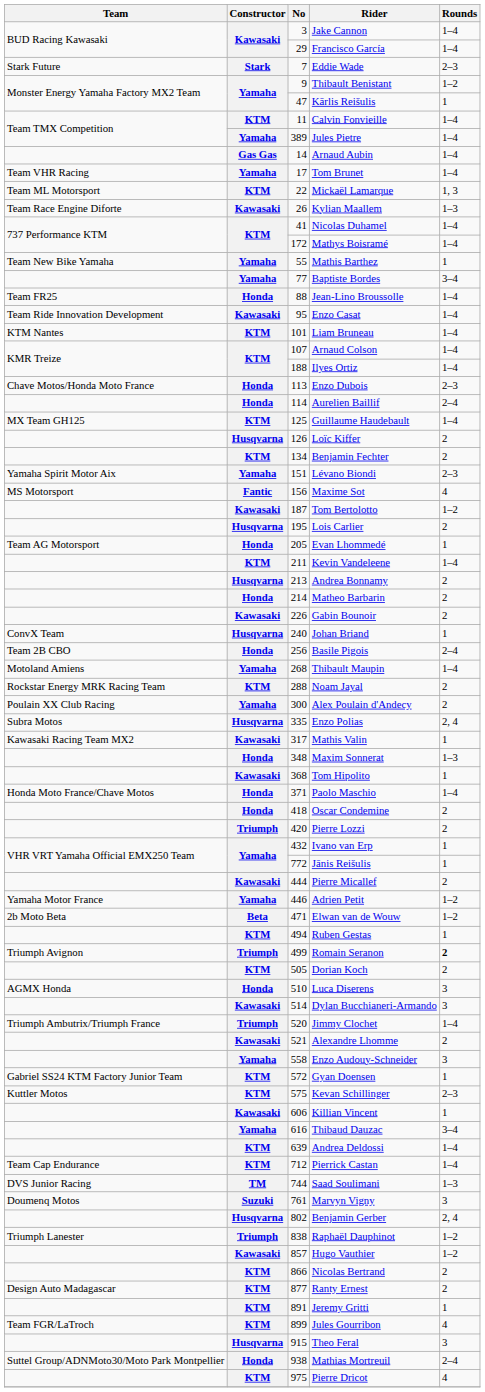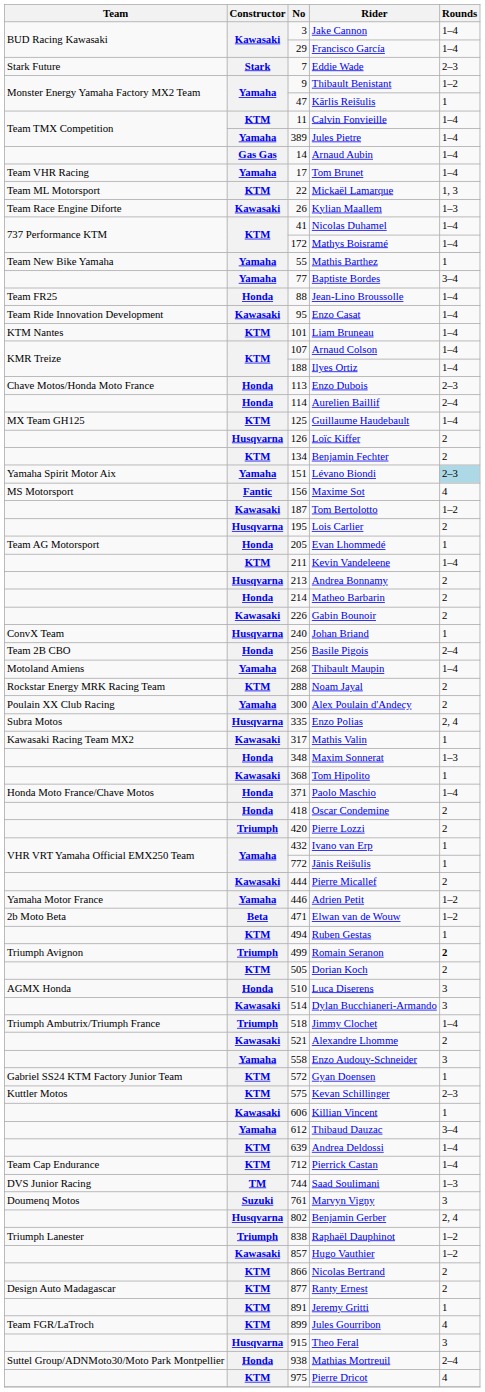 <table class="wikitable" style="font-size: 85%;">
 <tr>
 <th>Team</th>
 <th>Constructor</th>
 <th>No</th>
 <th>Rider</th>
 <th>Rounds</th>
 </tr>
 <tr>
 <td rowspan=2>BUD Racing Kawasaki</td>
 <th rowspan=2><a href='#'>Kawasaki</a></th>
 <td align="right">3</td>
 <td> <a href='#'>Jake Cannon</a></td>
 <td>1–4</td>
 </tr>
 <tr>
 <td align="right">29</td>
 <td> <a href='#'>Francisco García</a></td>
 <td>1–4</td>
 </tr>
 <tr>
 <td>Stark Future</td>
 <th><a href='#'>Stark</a></th>
 <td align="right">7</td>
 <td> <a href='#'>Eddie Wade</a></td>
 <td>2–3</td>
 </tr>
 <tr>
 <td rowspan=2>Monster Energy Yamaha Factory MX2 Team</td>
 <th rowspan=2><a href='#'>Yamaha</a></th>
 <td align="right">9</td>
 <td> <a href='#'>Thibault Benistant</a></td>
 <td>1–2</td>
 </tr>
 <tr>
 <td align="right">47</td>
 <td> <a href='#'>Kārlis Reišulis</a></td>
 <td>1</td>
 </tr>
 <tr>
 <td rowspan=2>Team TMX Competition</td>
 <th><a href='#'>KTM</a></th>
 <td align="right">11</td>
 <td> <a href='#'>Calvin Fonvieille</a></td>
 <td>1–4</td>
 </tr>
 <tr>
 <th><a href='#'>Yamaha</a></th>
 <td align="right">389</td>
 <td> <a href='#'>Jules Pietre</a></td>
 <td>1–4</td>
 </tr>
 <tr>
 <td></td>
 <th><a href='#'>Gas Gas</a></th>
 <td align="right">14</td>
 <td> <a href='#'>Arnaud Aubin</a></td>
 <td>1–4</td>
 </tr>
 <tr>
 <td>Team VHR Racing</td>
 <th><a href='#'>Yamaha</a></th>
 <td align="right">17</td>
 <td> <a href='#'>Tom Brunet</a></td>
 <td>1–4</td>
 </tr>
 <tr>
 <td>Team ML Motorsport</td>
 <th><a href='#'>KTM</a></th>
 <td align="right">22</td>
 <td> <a href='#'>Mickaël Lamarque</a></td>
 <td>1, 3</td>
 </tr>
 <tr>
 <td>Team Race Engine Diforte</td>
 <th><a href='#'>Kawasaki</a></th>
 <td align="right">26</td>
 <td> <a href='#'>Kylian Maallem</a></td>
 <td>1–3</td>
 </tr>
 <tr>
 <td rowspan=2>737 Performance KTM</td>
 <th rowspan=2><a href='#'>KTM</a></th>
 <td align="right">41</td>
 <td> <a href='#'>Nicolas Duhamel</a></td>
 <td>1–4</td>
 </tr>
 <tr>
 <td align="right">172</td>
 <td> <a href='#'>Mathys Boisramé</a></td>
 <td>1–4</td>
 </tr>
 <tr>
 <td>Team New Bike Yamaha</td>
 <th><a href='#'>Yamaha</a></th>
 <td align="right">55</td>
 <td> <a href='#'>Mathis Barthez</a></td>
 <td>1</td>
 </tr>
 <tr>
 <td></td>
 <th><a href='#'>Yamaha</a></th>
 <td align="right">77</td>
 <td> <a href='#'>Baptiste Bordes</a></td>
 <td>3–4</td>
 </tr>
 <tr>
 <td>Team FR25</td>
 <th><a href='#'>Honda</a></th>
 <td align="right">88</td>
 <td> <a href='#'>Jean-Lino Broussolle</a></td>
 <td>1–4</td>
 </tr>
 <tr>
 <td>Team Ride Innovation Development</td>
 <th><a href='#'>Kawasaki</a></th>
 <td align="right">95</td>
 <td> <a href='#'>Enzo Casat</a></td>
 <td>1–4</td>
 </tr>
 <tr>
 <td>KTM Nantes</td>
 <th><a href='#'>KTM</a></th>
 <td align="right">101</td>
 <td> <a href='#'>Liam Bruneau</a></td>
 <td>1–4</td>
 </tr>
 <tr>
 <td rowspan=2>KMR Treize</td>
 <th rowspan=2><a href='#'>KTM</a></th>
 <td align="right">107</td>
 <td> <a href='#'>Arnaud Colson</a></td>
 <td>1–4</td>
 </tr>
 <tr>
 <td align="right">188</td>
 <td> <a href='#'>Ilyes Ortiz</a></td>
 <td>1–4</td>
 </tr>
 <tr>
 <td>Chave Motos/Honda Moto France</td>
 <th><a href='#'>Honda</a></th>
 <td align="right">113</td>
 <td> <a href='#'>Enzo Dubois</a></td>
 <td>2–3</td>
 </tr>
 <tr>
 <td></td>
 <th><a href='#'>Honda</a></th>
 <td align="right">114</td>
 <td> <a href='#'>Aurelien Baillif</a></td>
 <td>2–4</td>
 </tr>
 <tr>
 <td>MX Team GH125</td>
 <th><a href='#'>KTM</a></th>
 <td align="right">125</td>
 <td> <a href='#'>Guillaume Haudebault</a></td>
 <td>1–4</td>
 </tr>
 <tr>
 <td></td>
 <th><a href='#'>Husqvarna</a></th>
 <td align="right">126</td>
 <td> <a href='#'>Loïc Kiffer</a></td>
 <td>2</td>
 </tr>
 <tr>
 <td></td>
 <th><a href='#'>KTM</a></th>
 <td align="right">134</td>
 <td> <a href='#'>Benjamin Fechter</a></td>
 <td>2</td>
 </tr>
 <tr>
 <td>Yamaha Spirit Motor Aix</td>
 <th><a href='#'>Yamaha</a></th>
 <td align="right">151</td>
 <td> <a href='#'>Lévano Biondi</a></td>
-<td>2–3</td>
+<td style="background: lightblue;">2–3</td>
 </tr>
 <tr>
 <td>MS Motorsport</td>
 <th><a href='#'>Fantic</a></th>
 <td align="right">156</td>
 <td> <a href='#'>Maxime Sot</a></td>
 <td>4</td>
 </tr>
 <tr>
 <td></td>
 <th><a href='#'>Kawasaki</a></th>
 <td align="right">187</td>
 <td> <a href='#'>Tom Bertolotto</a></td>
 <td>1–2</td>
 </tr>
 <tr>
 <td></td>
 <th><a href='#'>Husqvarna</a></th>
 <td align="right">195</td>
 <td> <a href='#'>Lois Carlier</a></td>
 <td>2</td>
 </tr>
 <tr>
 <td>Team AG Motorsport</td>
 <th><a href='#'>Honda</a></th>
 <td align="right">205</td>
 <td> <a href='#'>Evan Lhommedé</a></td>
 <td>1</td>
 </tr>
 <tr>
 <td></td>
 <th><a href='#'>KTM</a></th>
 <td align="right">211</td>
 <td> <a href='#'>Kevin Vandeleene</a></td>
 <td>1–4</td>
 </tr>
 <tr>
 <td></td>
 <th><a href='#'>Husqvarna</a></th>
 <td align="right">213</td>
 <td> <a href='#'>Andrea Bonnamy</a></td>
 <td>2</td>
 </tr>
 <tr>
 <td></td>
 <th><a href='#'>Honda</a></th>
 <td align="right">214</td>
 <td> <a href='#'>Matheo Barbarin</a></td>
 <td>2</td>
 </tr>
 <tr>
 <td></td>
 <th><a href='#'>Kawasaki</a></th>
 <td align="right">226</td>
 <td> <a href='#'>Gabin Bounoir</a></td>
 <td>2</td>
 </tr>
 <tr>
 <td>ConvX Team</td>
 <th><a href='#'>Husqvarna</a></th>
 <td align="right">240</td>
 <td> <a href='#'>Johan Briand</a></td>
 <td>1</td>
 </tr>
 <tr>
 <td>Team 2B CBO</td>
 <th><a href='#'>Honda</a></th>
 <td align="right">256</td>
 <td> <a href='#'>Basile Pigois</a></td>
 <td>2–4</td>
 </tr>
 <tr>
 <td>Motoland Amiens</td>
 <th><a href='#'>Yamaha</a></th>
 <td align="right">268</td>
 <td> <a href='#'>Thibault Maupin</a></td>
 <td>1–4</td>
 </tr>
 <tr>
 <td>Rockstar Energy MRK Racing Team</td>
 <th><a href='#'>KTM</a></th>
 <td align="right">288</td>
 <td> <a href='#'>Noam Jayal</a></td>
 <td>2</td>
 </tr>
 <tr>
 <td>Poulain XX Club Racing</td>
 <th><a href='#'>Yamaha</a></th>
 <td align="right">300</td>
 <td> <a href='#'>Alex Poulain d'Andecy</a></td>
 <td>2</td>
 </tr>
 <tr>
 <td>Subra Motos</td>
 <th><a href='#'>Husqvarna</a></th>
 <td align="right">335</td>
 <td> <a href='#'>Enzo Polias</a></td>
 <td>2, 4</td>
 </tr>
 <tr>
 <td>Kawasaki Racing Team MX2</td>
 <th><a href='#'>Kawasaki</a></th>
 <td align="right">317</td>
 <td> <a href='#'>Mathis Valin</a></td>
 <td>1</td>
 </tr>
 <tr>
 <td></td>
 <th><a href='#'>Honda</a></th>
 <td align="right">348</td>
 <td> <a href='#'>Maxim Sonnerat</a></td>
 <td>1–3</td>
 </tr>
 <tr>
 <td></td>
 <th><a href='#'>Kawasaki</a></th>
 <td align="right">368</td>
 <td> <a href='#'>Tom Hipolito</a></td>
 <td>1</td>
 </tr>
 <tr>
 <td>Honda Moto France/Chave Motos</td>
 <th><a href='#'>Honda</a></th>
 <td align="right">371</td>
 <td> <a href='#'>Paolo Maschio</a></td>
 <td>1–4</td>
 </tr>
 <tr>
 <td></td>
 <th><a href='#'>Honda</a></th>
 <td align="right">418</td>
 <td> <a href='#'>Oscar Condemine</a></td>
 <td>2</td>
 </tr>
 <tr>
 <td></td>
 <th><a href='#'>Triumph</a></th>
 <td align="right">420</td>
 <td> <a href='#'>Pierre Lozzi</a></td>
 <td>2</td>
 </tr>
 <tr>
 <td rowspan=2>VHR VRT Yamaha Official EMX250 Team</td>
 <th rowspan=2><a href='#'>Yamaha</a></th>
 <td align="right">432</td>
 <td> <a href='#'>Ivano van Erp</a></td>
 <td>1</td>
 </tr>
 <tr>
 <td align="right">772</td>
 <td> <a href='#'>Jānis Reišulis</a></td>
 <td>1</td>
 </tr>
 <tr>
 <td></td>
 <th><a href='#'>Kawasaki</a></th>
 <td align="right">444</td>
 <td> <a href='#'>Pierre Micallef</a></td>
 <td>2</td>
 </tr>
 <tr>
 <td>Yamaha Motor France</td>
 <th><a href='#'>Yamaha</a></th>
 <td align="right">446</td>
 <td> <a href='#'>Adrien Petit</a></td>
 <td>1–2</td>
 </tr>
 <tr>
 <td>2b Moto Beta</td>
 <th><a href='#'>Beta</a></th>
 <td align="right">471</td>
 <td> <a href='#'>Elwan van de Wouw</a></td>
 <td>1–2</td>
 </tr>
 <tr>
 <td></td>
 <th><a href='#'>KTM</a></th>
 <td align="right">494</td>
 <td> <a href='#'>Ruben Gestas</a></td>
 <td>1</td>
 </tr>
 <tr>
 <td>Triumph Avignon</td>
 <th><a href='#'>Triumph</a></th>
 <td align="right">499</td>
 <td> <a href='#'>Romain Seranon</a></td>
 <td><strong>2</strong></td>
 </tr>
 <tr>
 <td></td>
 <th><a href='#'>KTM</a></th>
 <td align="right">505</td>
 <td> <a href='#'>Dorian Koch</a></td>
 <td>2</td>
 </tr>
 <tr>
 <td>AGMX Honda</td>
 <th><a href='#'>Honda</a></th>
 <td align="right">510</td>
 <td> <a href='#'>Luca Diserens</a></td>
 <td>3</td>
 </tr>
 <tr>
 <td></td>
 <th><a href='#'>Kawasaki</a></th>
 <td align="right">514</td>
 <td> <a href='#'>Dylan Bucchianeri-Armando</a></td>
 <td>3</td>
 </tr>
 <tr>
 <td>Triumph Ambutrix/Triumph France</td>
 <th><a href='#'>Triumph</a></th>
-<td align="right">520</td>
+<td align="right">518</td>
 <td> <a href='#'>Jimmy Clochet</a></td>
 <td>1–4</td>
 </tr>
 <tr>
 <td></td>
 <th><a href='#'>Kawasaki</a></th>
 <td align="right">521</td>
 <td> <a href='#'>Alexandre Lhomme</a></td>
 <td>2</td>
 </tr>
 <tr>
 <td></td>
 <th><a href='#'>Yamaha</a></th>
 <td align="right">558</td>
 <td> <a href='#'>Enzo Audouy-Schneider</a></td>
 <td>3</td>
 </tr>
 <tr>
 <td>Gabriel SS24 KTM Factory Junior Team</td>
 <th><a href='#'>KTM</a></th>
 <td align="right">572</td>
 <td> <a href='#'>Gyan Doensen</a></td>
 <td>1</td>
 </tr>
 <tr>
 <td>Kuttler Motos</td>
 <th><a href='#'>KTM</a></th>
 <td align="right">575</td>
 <td> <a href='#'>Kevan Schillinger</a></td>
 <td>2–3</td>
 </tr>
 <tr>
 <td></td>
 <th><a href='#'>Kawasaki</a></th>
 <td align="right">606</td>
 <td> <a href='#'>Killian Vincent</a></td>
 <td>1</td>
 </tr>
 <tr>
 <td></td>
 <th><a href='#'>Yamaha</a></th>
-<td align="right">616</td>
+<td align="right">612</td>
 <td> <a href='#'>Thibaud Dauzac</a></td>
 <td>3–4</td>
 </tr>
 <tr>
 <td></td>
 <th><a href='#'>KTM</a></th>
 <td align="right">639</td>
 <td> <a href='#'>Andrea Deldossi</a></td>
 <td>1–4</td>
 </tr>
 <tr>
 <td>Team Cap Endurance</td>
 <th><a href='#'>KTM</a></th>
 <td align="right">712</td>
 <td> <a href='#'>Pierrick Castan</a></td>
 <td>1–4</td>
 </tr>
 <tr>
 <td>DVS Junior Racing</td>
 <th><a href='#'>TM</a></th>
 <td align="right">744</td>
 <td> <a href='#'>Saad Soulimani</a></td>
 <td>1–3</td>
 </tr>
 <tr>
 <td>Doumenq Motos</td>
 <th><a href='#'>Suzuki</a></th>
 <td align="right">761</td>
 <td> <a href='#'>Marvyn Vigny</a></td>
 <td>3</td>
 </tr>
 <tr>
 <td></td>
 <th><a href='#'>Husqvarna</a></th>
 <td align="right">802</td>
 <td> <a href='#'>Benjamin Gerber</a></td>
 <td>2, 4</td>
 </tr>
 <tr>
 <td>Triumph Lanester</td>
 <th><a href='#'>Triumph</a></th>
 <td align="right">838</td>
 <td> <a href='#'>Raphaël Dauphinot</a></td>
 <td>1–2</td>
 </tr>
 <tr>
 <td></td>
 <th><a href='#'>Kawasaki</a></th>
 <td align="right">857</td>
 <td> <a href='#'>Hugo Vauthier</a></td>
 <td>1–2</td>
 </tr>
 <tr>
 <td></td>
 <th><a href='#'>KTM</a></th>
 <td align="right">866</td>
 <td> <a href='#'>Nicolas Bertrand</a></td>
 <td>2</td>
 </tr>
 <tr>
 <td>Design Auto Madagascar</td>
 <th><a href='#'>KTM</a></th>
 <td align="right">877</td>
 <td> <a href='#'>Ranty Ernest</a></td>
 <td>2</td>
 </tr>
 <tr>
 <td></td>
 <th><a href='#'>KTM</a></th>
 <td align="right">891</td>
 <td> <a href='#'>Jeremy Gritti</a></td>
 <td>1</td>
 </tr>
 <tr>
 <td>Team FGR/LaTroch</td>
 <th><a href='#'>KTM</a></th>
 <td align="right">899</td>
 <td> <a href='#'>Jules Gourribon</a></td>
 <td>4</td>
 </tr>
 <tr>
 <td></td>
 <th><a href='#'>Husqvarna</a></th>
 <td align="right">915</td>
 <td> <a href='#'>Theo Feral</a></td>
 <td>3</td>
 </tr>
 <tr>
 <td>Suttel Group/ADNMoto30/Moto Park Montpellier</td>
 <th><a href='#'>Honda</a></th>
 <td align="right">938</td>
 <td> <a href='#'>Mathias Mortreuil</a></td>
 <td>2–4</td>
 </tr>
 <tr>
 <td></td>
 <th><a href='#'>KTM</a></th>
 <td align="right">975</td>
 <td> <a href='#'>Pierre Dricot</a></td>
 <td>4</td>
 </tr>
 <tr>
 </tr>
 </table>
